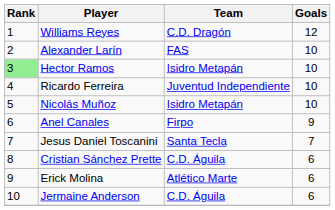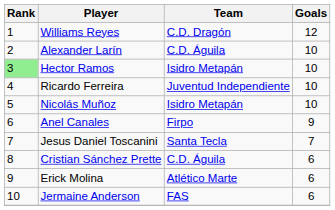 <table class="wikitable">
 <tr>
 <th>Rank</th>
 <th>Player</th>
 <th>Team</th>
 <th>Goals</th>
 </tr>
 <tr>
 <td>1</td>
 <td> <a href='#'>Williams Reyes</a></td>
 <td><a href='#'>C.D. Dragón</a></td>
 <td align=center>12</td>
 </tr>
 <tr>
 <td>2</td>
 <td> <a href='#'>Alexander Larín</a></td>
-<td><a href='#'>FAS</a></td>
+<td><a href='#'>C.D. Águila</a></td>
 <td align=center>10</td>
 </tr>
 <tr>
 <td style="background: lightgreen;">3</td>
 <td> <a href='#'>Hector Ramos</a></td>
 <td><a href='#'>Isidro Metapán</a></td>
 <td align=center>10</td>
 </tr>
 <tr>
 <td>4</td>
 <td> Ricardo Ferreira</td>
 <td><a href='#'>Juventud Independiente</a></td>
 <td align=center>10</td>
 </tr>
 <tr>
 <td>5</td>
 <td> <a href='#'>Nicolás Muñoz</a></td>
 <td><a href='#'>Isidro Metapán</a></td>
 <td align=center>10</td>
 </tr>
 <tr>
 <td>6</td>
 <td> <a href='#'>Anel Canales</a></td>
 <td><a href='#'>Firpo</a></td>
 <td align=center>9</td>
 </tr>
 <tr>
 <td>7</td>
 <td>Jesus Daniel Toscanini</td>
 <td><a href='#'>Santa Tecla</a></td>
 <td align=center>7</td>
 </tr>
 <tr>
 <td>8</td>
 <td> <a href='#'>Cristian Sánchez Prette</a></td>
 <td><a href='#'>C.D. Águila</a></td>
 <td align=center>6</td>
 </tr>
 <tr>
 <td>9</td>
 <td> Erick Molina</td>
 <td><a href='#'>Atlético Marte</a></td>
 <td align=center>6</td>
 </tr>
 <tr>
 <td>10</td>
 <td> <a href='#'>Jermaine Anderson</a></td>
-<td><a href='#'>C.D. Águila</a></td>
+<td><a href='#'>FAS</a></td>
 <td align=center>6</td>
 </tr>
 <tr>
 </tr>
 </table>
